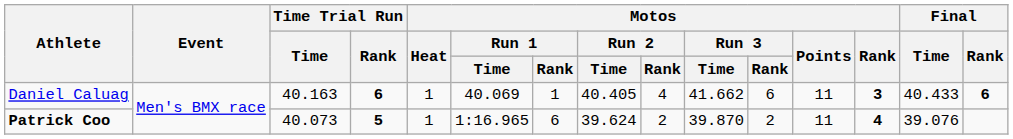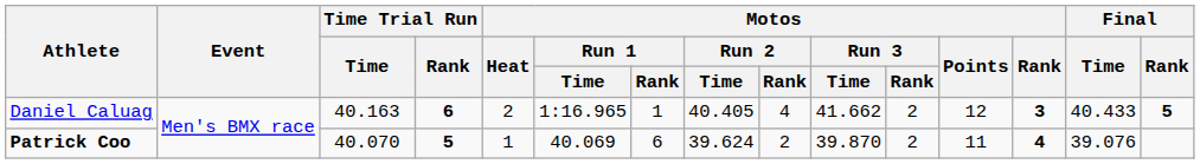 <table class=wikitable style="font-size:90%; text-align:center;">
 <tr>
 <th rowspan=3>Athlete</th>
 <th rowspan=3>Event</th>
 <th colspan=2>Time Trial Run</th>
 <th colspan=9>Motos</th>
 <th colspan=2>Final</th>
 </tr>
 <tr>
 <th rowspan=2>Time</th>
 <th rowspan=2>Rank</th>
 <th rowspan=2>Heat</th>
 <th colspan=2>Run 1</th>
 <th colspan=2>Run 2</th>
 <th colspan=2>Run 3</th>
 <th rowspan=2>Points</th>
 <th rowspan=2>Rank</th>
 <th rowspan=2>Time</th>
 <th rowspan=2>Rank</th>
 </tr>
 <tr>
 <th>Time</th>
 <th>Rank</th>
 <th>Time</th>
 <th>Rank</th>
 <th>Time</th>
 <th>Rank</th>
 </tr>
 <tr>
 <td align=left><a href='#'>Daniel Caluag</a></td>
 <td rowspan=2><a href='#'>Men's BMX race</a></td>
 <td>40.163</td>
 <td><strong>6</strong></td>
-<td>1</td>
-<td>40.069</td>
+<td>2</td>
+<td>1:16.965</td>
 <td>1</td>
 <td>40.405</td>
 <td>4</td>
 <td>41.662</td>
-<td>6</td>
-<td>11</td>
+<td>2</td>
+<td>12</td>
 <td><strong>3 </strong></td>
 <td>40.433</td>
-<td><strong>6</strong></td>
+<td><strong>5</strong></td>
 </tr>
 <tr>
 <td align=left><strong>Patrick Coo</strong></td>
-<td>40.073</td>
+<td>40.070</td>
 <td><strong>5</strong></td>
 <td>1</td>
-<td>1:16.965</td>
+<td>40.069</td>
 <td>6</td>
 <td>39.624</td>
 <td>2</td>
 <td>39.870</td>
 <td>2</td>
 <td>11</td>
 <td><strong>4 </strong></td>
 <td>39.076</td>
 <td></td>
 </tr>
 </table>
